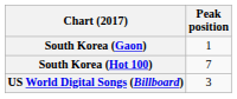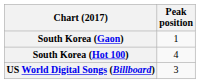 <table class="wikitable plainrowheaders sortable">
 <tr>
 <th scope="col">Chart (2017)</th>
 <th scope="col">Peak<br>position</th>
 </tr>
 <tr>
 <th scope="row">South Korea (<a href='#'>Gaon</a>)</th>
 <td align="center">1</td>
 </tr>
 <tr>
 <th scope="row">South Korea (<a href='#'>Hot 100</a>)</th>
-<td align="center">7</td>
+<td align="center">4</td>
 </tr>
 <tr>
 <th scope="row">US <a href='#'>World Digital Songs</a> (<em><a href='#'>Billboard</a></em>)</th>
 <td align="center">3</td>
 </tr>
 </table>
